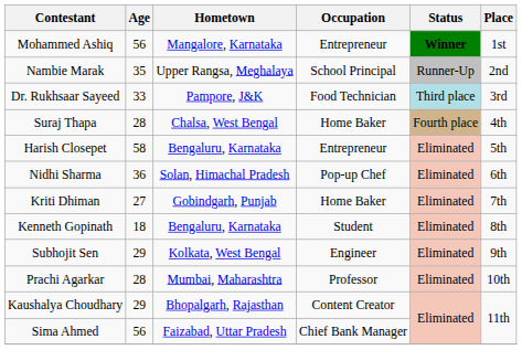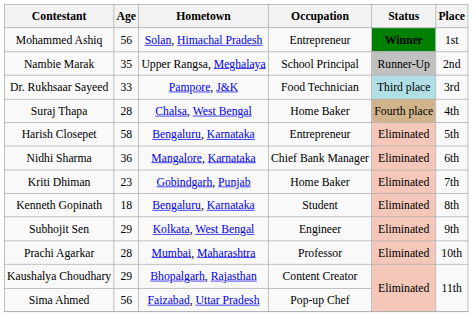 <table class="wikitable sortable" style=" text-align:center; line-height:25px; width:auto;">
 <tr>
 <th>Contestant</th>
 <th>Age</th>
 <th>Hometown</th>
 <th>Occupation</th>
 <th>Status</th>
 <th>Place</th>
 </tr>
 <tr>
 <td>Mohammed Ashiq</td>
 <td>56</td>
-<td><a href='#'>Mangalore</a>, <a href='#'>Karnataka</a></td>
+<td><a href='#'>Solan</a>, <a href='#'>Himachal Pradesh</a></td>
 <td>Entrepreneur</td>
 <td style="background:green;"><strong><span>Winner <br></span></strong></td>
 <td>1st</td>
 </tr>
 <tr>
 <td>Nambie Marak</td>
 <td>35</td>
 <td>Upper Rangsa, <a href='#'>Meghalaya</a></td>
 <td>School Principal</td>
 <td style="background:silver;">Runner-Up <br></td>
 <td>2nd</td>
 </tr>
 <tr>
 <td>Dr. Rukhsaar Sayeed</td>
 <td>33</td>
 <td><a href='#'>Pampore</a>, <a href='#'>J&K</a></td>
 <td>Food Technician</td>
 <td style="background:#B0E0E6;">Third place<br></td>
 <td>3rd</td>
 </tr>
 <tr>
 <td>Suraj Thapa</td>
 <td>28</td>
 <td><a href='#'>Chalsa</a>, <a href='#'>West Bengal</a></td>
 <td>Home Baker</td>
 <td style="background:tan;">Fourth place<br></td>
 <td>4th</td>
 </tr>
 <tr>
 <td>Harish Closepet</td>
 <td>58</td>
 <td><a href='#'>Bengaluru</a>, <a href='#'>Karnataka</a></td>
 <td>Entrepreneur</td>
 <td style="background:#f4c7b8;">Eliminated<br></td>
 <td>5th</td>
 </tr>
 <tr>
 <td>Nidhi Sharma</td>
 <td>36</td>
-<td><a href='#'>Solan</a>, <a href='#'>Himachal Pradesh</a></td>
-<td>Pop-up Chef</td>
+<td><a href='#'>Mangalore</a>, <a href='#'>Karnataka</a></td>
+<td>Chief Bank Manager</td>
 <td style="background:#f4c7b8;">Eliminated<br></td>
 <td>6th</td>
 </tr>
 <tr>
 <td>Kriti Dhiman</td>
-<td>27</td>
+<td>23</td>
 <td><a href='#'>Gobindgarh</a>, <a href='#'>Punjab</a></td>
 <td>Home Baker</td>
 <td style="background:#f4c7b8;">Eliminated<br></td>
 <td>7th</td>
 </tr>
 <tr>
 <td>Kenneth Gopinath</td>
 <td>18</td>
 <td><a href='#'>Bengaluru</a>, <a href='#'>Karnataka</a></td>
 <td>Student</td>
 <td style="background:#f4c7b8;">Eliminated<br></td>
 <td>8th</td>
 </tr>
 <tr>
 <td>Subhojit Sen</td>
 <td>29</td>
 <td><a href='#'>Kolkata</a>, <a href='#'>West Bengal</a></td>
 <td>Engineer</td>
 <td style="background:#f4c7b8;">Eliminated<br></td>
 <td>9th</td>
 </tr>
 <tr>
 <td>Prachi Agarkar</td>
 <td>28</td>
 <td><a href='#'>Mumbai</a>, <a href='#'>Maharashtra</a></td>
 <td>Professor</td>
 <td style="background:#f4c7b8;">Eliminated<br></td>
 <td>10th</td>
 </tr>
 <tr>
 <td>Kaushalya Choudhary</td>
 <td>29</td>
 <td><a href='#'>Bhopalgarh</a>, <a href='#'>Rajasthan</a></td>
 <td>Content Creator</td>
 <td rowspan="2" style="background:#f4c7b8;">Eliminated<br></td>
 <td rowspan="2">11th</td>
 </tr>
 <tr>
 <td>Sima Ahmed</td>
 <td>56</td>
 <td><a href='#'>Faizabad</a>, <a href='#'>Uttar Pradesh</a></td>
-<td>Chief Bank Manager</td>
+<td>Pop-up Chef</td>
 </tr>
 <tr>
 </tr>
 </table>
